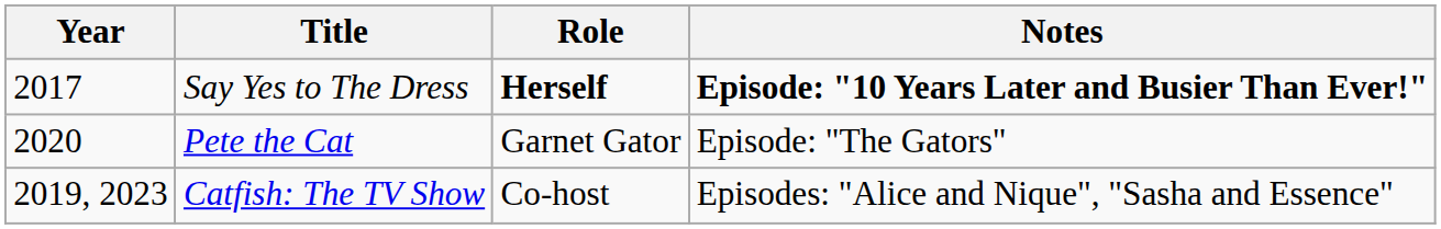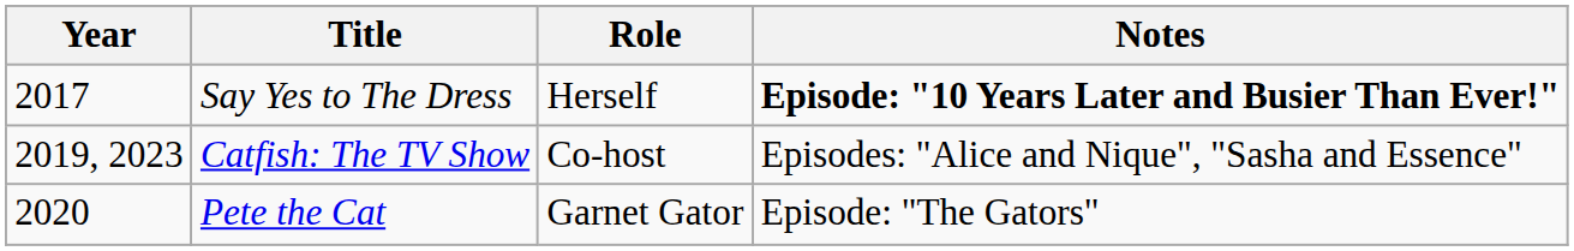 <table class="wikitable sortable">
 <tr>
 <th>Year</th>
 <th>Title</th>
 <th>Role</th>
 <th class="unsortable">Notes</th>
 </tr>
 <tr>
 <td>2017</td>
 <td><em>Say Yes to The Dress</em></td>
-<td><strong>Herself</strong></td>
+<td>Herself</td>
 <td><strong>Episode: "10 Years Later and Busier Than Ever!"</strong></td>
+</tr>
+<tr>
+<td>2019, 2023</td>
+<td><em><a href='#'>Catfish: The TV Show</a></em></td>
+<td>Co-host</td>
+<td>Episodes: "Alice and Nique", "Sasha and Essence"</td>
 </tr>
 <tr>
 <td>2020</td>
 <td><em><a href='#'>Pete the Cat</a></em></td>
 <td>Garnet Gator</td>
 <td>Episode: "The Gators"</td>
 </tr>
-<tr>
-<td>2019, 2023</td>
-<td><em><a href='#'>Catfish: The TV Show</a></em></td>
-<td>Co-host</td>
-<td>Episodes: "Alice and Nique", "Sasha and Essence"</td>
-</tr>
 </table>
